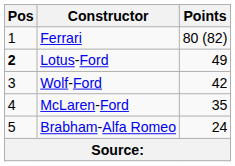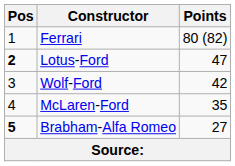 <table class="wikitable" style="font-size: 95%;">
 <tr>
 <th>Pos</th>
 <th>Constructor</th>
 <th>Points</th>
 </tr>
 <tr>
 <td>1</td>
 <td> <a href='#'>Ferrari</a></td>
 <td style="text-align:right;">80 (82)</td>
 </tr>
 <tr>
 <td><strong>2</strong></td>
 <td> <a href='#'>Lotus</a>-<a href='#'>Ford</a></td>
-<td style="text-align:right;">49</td>
+<td style="text-align:right;">47</td>
 </tr>
 <tr>
 <td>3</td>
 <td> <a href='#'>Wolf</a>-<a href='#'>Ford</a></td>
 <td style="text-align:right;">42</td>
 </tr>
 <tr>
 <td>4</td>
 <td> <a href='#'>McLaren</a>-<a href='#'>Ford</a></td>
 <td style="text-align:right;">35</td>
 </tr>
 <tr>
-<td>5</td>
+<td><strong>5</strong></td>
 <td> <a href='#'>Brabham</a>-<a href='#'>Alfa Romeo</a></td>
-<td style="text-align:right;">24</td>
+<td style="text-align:right;">27</td>
 </tr>
 <tr>
 <th colspan=4>Source: </th>
 </tr>
 </table>
